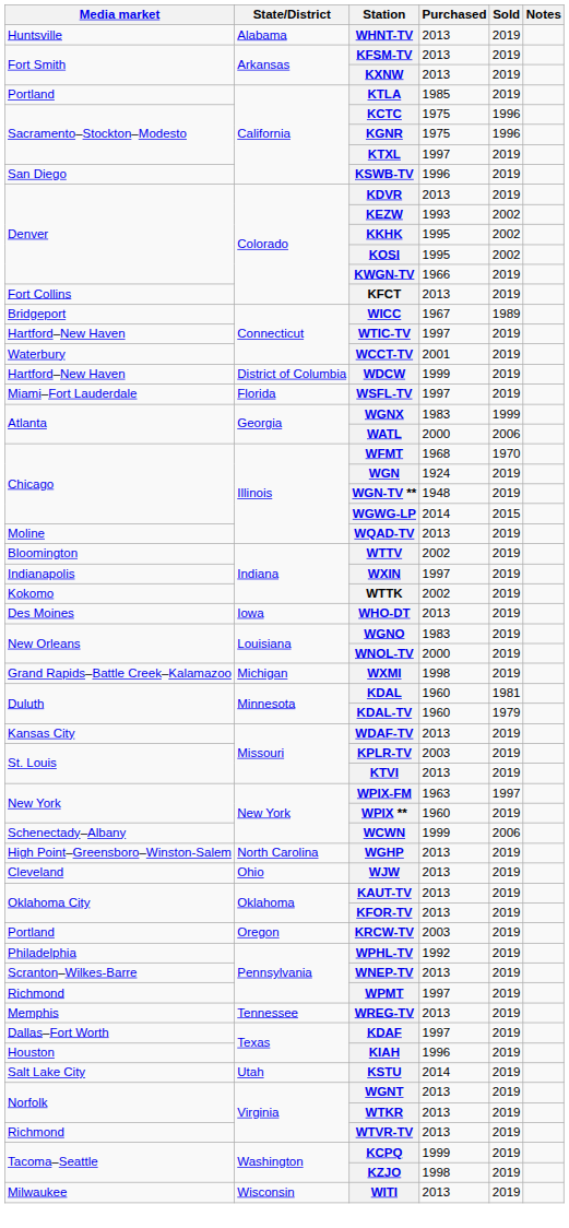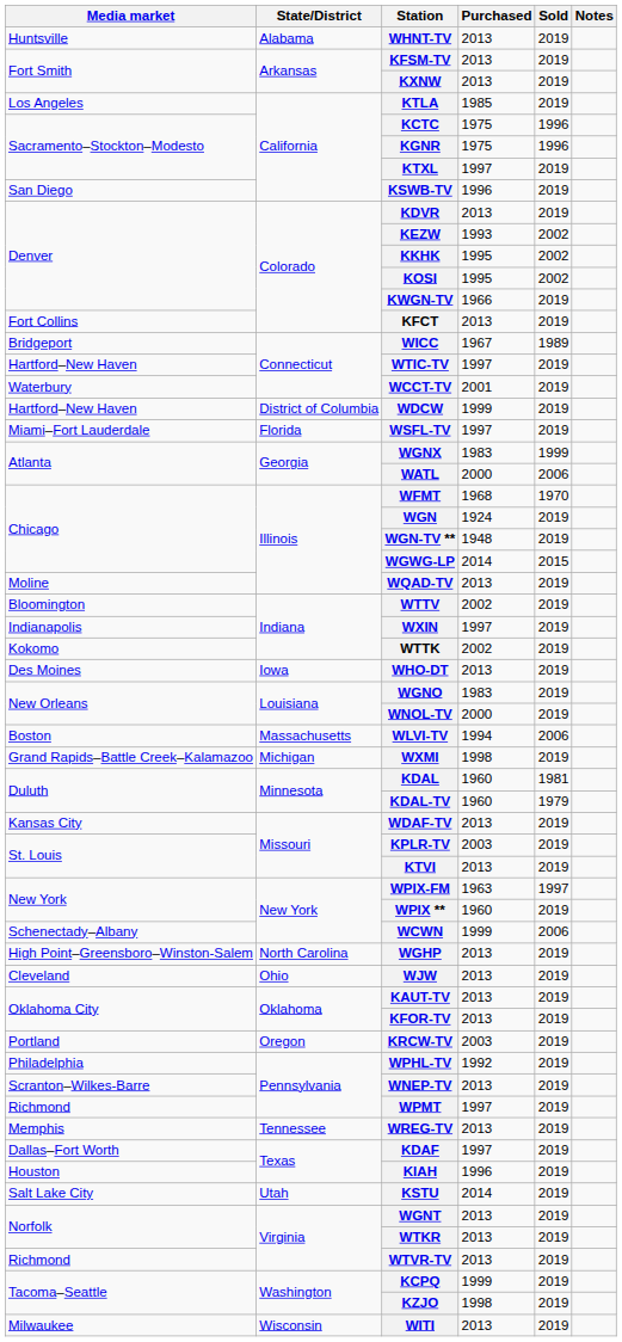 <table class="wikitable sortable">
 <tr>
 <th scope="col"><a href='#'>Media market</a></th>
 <th scope="col">State/District</th>
 <th scope="col">Station</th>
 <th scope="col">Purchased</th>
 <th scope="col">Sold</th>
 <th scope="col" class="unsortable">Notes</th>
 </tr>
 <tr>
 <td><a href='#'>Huntsville</a></td>
 <td><a href='#'>Alabama</a></td>
 <th scope="row"><a href='#'>WHNT-TV</a></th>
 <td>2013</td>
 <td>2019</td>
 <td></td>
 </tr>
 <tr>
 <td rowspan="2"><a href='#'>Fort Smith</a></td>
 <td rowspan="2"><a href='#'>Arkansas</a></td>
 <th scope="row"><a href='#'>KFSM-TV</a></th>
 <td>2013</td>
 <td>2019</td>
 <td></td>
 </tr>
 <tr>
 <th scope="row"><a href='#'>KXNW</a></th>
 <td>2013</td>
 <td>2019</td>
 <td></td>
 </tr>
 <tr>
-<td><a href='#'>Portland</a></td>
+<td><a href='#'>Los Angeles</a></td>
 <td rowspan="5"><a href='#'>California</a></td>
 <th scope="row"><a href='#'>KTLA</a></th>
 <td>1985</td>
 <td>2019</td>
 <td></td>
 </tr>
 <tr>
 <td rowspan="3"><a href='#'>Sacramento</a>–<a href='#'>Stockton</a>–<a href='#'>Modesto</a></td>
 <th scope="row"><a href='#'>KCTC</a></th>
 <td>1975</td>
 <td>1996</td>
 <td></td>
 </tr>
 <tr>
 <th scope="row"><a href='#'>KGNR</a></th>
 <td>1975</td>
 <td>1996</td>
 <td></td>
 </tr>
 <tr>
 <th scope="row"><a href='#'>KTXL</a></th>
 <td>1997</td>
 <td>2019</td>
 <td></td>
 </tr>
 <tr>
 <td><a href='#'>San Diego</a></td>
 <th scope="row"><a href='#'>KSWB-TV</a></th>
 <td>1996</td>
 <td>2019</td>
 <td></td>
 </tr>
 <tr>
 <td rowspan="5"><a href='#'>Denver</a></td>
 <td rowspan="6"><a href='#'>Colorado</a></td>
 <th scope="row"><a href='#'>KDVR</a></th>
 <td>2013</td>
 <td>2019</td>
 <td></td>
 </tr>
 <tr>
 <th scope="row"><a href='#'>KEZW</a></th>
 <td>1993</td>
 <td>2002</td>
 <td></td>
 </tr>
 <tr>
 <th scope="row"><a href='#'>KKHK</a></th>
 <td>1995</td>
 <td>2002</td>
 <td></td>
 </tr>
 <tr>
 <th scope="row"><a href='#'>KOSI</a></th>
 <td>1995</td>
 <td>2002</td>
 <td></td>
 </tr>
 <tr>
 <th scope="row"><a href='#'>KWGN-TV</a></th>
 <td>1966</td>
 <td>2019</td>
 <td></td>
 </tr>
 <tr>
 <td><a href='#'>Fort Collins</a></td>
 <th scope="row">KFCT</th>
 <td>2013</td>
 <td>2019</td>
 <td></td>
 </tr>
 <tr>
 <td><a href='#'>Bridgeport</a></td>
 <td rowspan="3"><a href='#'>Connecticut</a></td>
 <th scope="row"><a href='#'>WICC</a></th>
 <td>1967</td>
 <td>1989</td>
 <td></td>
 </tr>
 <tr>
 <td><a href='#'>Hartford</a>–<a href='#'>New Haven</a></td>
 <th scope="row"><a href='#'>WTIC-TV</a></th>
 <td>1997</td>
 <td>2019</td>
 <td></td>
 </tr>
 <tr>
 <td><a href='#'>Waterbury</a></td>
 <th scope="row"><a href='#'>WCCT-TV</a></th>
 <td>2001</td>
 <td>2019</td>
 <td></td>
 </tr>
 <tr>
 <td><a href='#'>Hartford</a>–<a href='#'>New Haven</a></td>
 <td><a href='#'>District of Columbia</a></td>
 <th scope="row"><a href='#'>WDCW</a></th>
 <td>1999</td>
 <td>2019</td>
 <td></td>
 </tr>
 <tr>
 <td><a href='#'>Miami</a>–<a href='#'>Fort Lauderdale</a></td>
 <td><a href='#'>Florida</a></td>
 <th scope="row"><a href='#'>WSFL-TV</a></th>
 <td>1997</td>
 <td>2019</td>
 <td></td>
 </tr>
 <tr>
 <td rowspan="2"><a href='#'>Atlanta</a></td>
 <td rowspan="2"><a href='#'>Georgia</a></td>
 <th scope="row"><a href='#'>WGNX</a></th>
 <td>1983</td>
 <td>1999</td>
 <td></td>
 </tr>
 <tr>
 <th scope="row"><a href='#'>WATL</a></th>
 <td>2000</td>
 <td>2006</td>
 <td></td>
 </tr>
 <tr>
 <td rowspan="4"><a href='#'>Chicago</a></td>
 <td rowspan="5"><a href='#'>Illinois</a></td>
 <th scope="row"><a href='#'>WFMT</a></th>
 <td>1968</td>
 <td>1970</td>
 <td></td>
 </tr>
 <tr>
 <th scope="row"><a href='#'>WGN</a></th>
 <td>1924</td>
 <td>2019</td>
 <td></td>
 </tr>
 <tr>
 <th scope="row"><a href='#'>WGN-TV</a> **</th>
 <td>1948</td>
 <td>2019</td>
 <td></td>
 </tr>
 <tr>
 <th scope="row"><a href='#'>WGWG-LP</a></th>
 <td>2014</td>
 <td>2015</td>
 <td></td>
 </tr>
 <tr>
 <td><a href='#'>Moline</a></td>
 <th scope="row"><a href='#'>WQAD-TV</a></th>
 <td>2013</td>
 <td>2019</td>
 <td></td>
 </tr>
 <tr>
 <td><a href='#'>Bloomington</a></td>
 <td rowspan="3"><a href='#'>Indiana</a></td>
 <th scope="row"><a href='#'>WTTV</a></th>
 <td>2002</td>
 <td>2019</td>
 <td></td>
 </tr>
 <tr>
 <td><a href='#'>Indianapolis</a></td>
 <th scope="row"><a href='#'>WXIN</a></th>
 <td>1997</td>
 <td>2019</td>
 <td></td>
 </tr>
 <tr>
 <td><a href='#'>Kokomo</a></td>
 <th scope="row">WTTK</th>
 <td>2002</td>
 <td>2019</td>
 <td></td>
 </tr>
 <tr>
 <td><a href='#'>Des Moines</a></td>
 <td><a href='#'>Iowa</a></td>
 <th scope="row"><a href='#'>WHO-DT</a></th>
 <td>2013</td>
 <td>2019</td>
 <td></td>
 </tr>
 <tr>
 <td rowspan="2"><a href='#'>New Orleans</a></td>
 <td rowspan="2"><a href='#'>Louisiana</a></td>
 <th scope="row"><a href='#'>WGNO</a></th>
 <td>1983</td>
 <td>2019</td>
 <td></td>
 </tr>
 <tr>
 <th scope="row"><a href='#'>WNOL-TV</a></th>
 <td>2000</td>
 <td>2019</td>
 <td></td>
 </tr>
 <tr>
+<td><a href='#'>Boston</a></td>
+<td><a href='#'>Massachusetts</a></td>
+<th scope="row"><a href='#'>WLVI-TV</a></th>
+<td>1994</td>
+<td>2006</td>
+<td></td>
+</tr>
+<tr>
 <td><a href='#'>Grand Rapids</a>–<a href='#'>Battle Creek</a>–<a href='#'>Kalamazoo</a></td>
 <td><a href='#'>Michigan</a></td>
 <th scope="row"><a href='#'>WXMI</a></th>
 <td>1998</td>
 <td>2019</td>
 <td></td>
 </tr>
 <tr>
 <td rowspan="2"><a href='#'>Duluth</a></td>
 <td rowspan="2"><a href='#'>Minnesota</a></td>
 <th scope="row"><a href='#'>KDAL</a></th>
 <td>1960</td>
 <td>1981</td>
 <td></td>
 </tr>
 <tr>
 <th scope="row"><a href='#'>KDAL-TV</a></th>
 <td>1960</td>
 <td>1979</td>
 <td></td>
 </tr>
 <tr>
 <td><a href='#'>Kansas City</a></td>
 <td rowspan="3"><a href='#'>Missouri</a></td>
 <th scope="row"><a href='#'>WDAF-TV</a></th>
 <td>2013</td>
 <td>2019</td>
 <td></td>
 </tr>
 <tr>
 <td rowspan="2"><a href='#'>St. Louis</a></td>
 <th scope="row"><a href='#'>KPLR-TV</a></th>
 <td>2003</td>
 <td>2019</td>
 <td></td>
 </tr>
 <tr>
 <th scope="row"><a href='#'>KTVI</a></th>
 <td>2013</td>
 <td>2019</td>
 <td></td>
 </tr>
 <tr>
 <td rowspan="2"><a href='#'>New York</a></td>
 <td rowspan="3"><a href='#'>New York</a></td>
 <th scope="row"><a href='#'>WPIX-FM</a></th>
 <td>1963</td>
 <td>1997</td>
 <td></td>
 </tr>
 <tr>
 <th scope="row"><a href='#'>WPIX</a> **</th>
 <td>1960</td>
 <td>2019</td>
 <td></td>
 </tr>
 <tr>
 <td><a href='#'>Schenectady</a>–<a href='#'>Albany</a></td>
 <th scope="row"><a href='#'>WCWN</a></th>
 <td>1999</td>
 <td>2006</td>
 <td></td>
 </tr>
 <tr>
 <td><a href='#'>High Point</a>–<a href='#'>Greensboro</a>–<a href='#'>Winston-Salem</a></td>
 <td><a href='#'>North Carolina</a></td>
 <th scope="row"><a href='#'>WGHP</a></th>
 <td>2013</td>
 <td>2019</td>
 <td></td>
 </tr>
 <tr>
 <td><a href='#'>Cleveland</a></td>
 <td><a href='#'>Ohio</a></td>
 <th scope="row"><a href='#'>WJW</a></th>
 <td>2013</td>
 <td>2019</td>
 <td></td>
 </tr>
 <tr>
 <td rowspan="2"><a href='#'>Oklahoma City</a></td>
 <td rowspan="2"><a href='#'>Oklahoma</a></td>
 <th scope="row"><a href='#'>KAUT-TV</a></th>
 <td>2013</td>
 <td>2019</td>
 <td></td>
 </tr>
 <tr>
 <th scope="row"><a href='#'>KFOR-TV</a></th>
 <td>2013</td>
 <td>2019</td>
 <td></td>
 </tr>
 <tr>
 <td><a href='#'>Portland</a></td>
 <td><a href='#'>Oregon</a></td>
 <th scope="row"><a href='#'>KRCW-TV</a></th>
 <td>2003</td>
 <td>2019</td>
 <td></td>
 </tr>
 <tr>
 <td><a href='#'>Philadelphia</a></td>
 <td rowspan="3"><a href='#'>Pennsylvania</a></td>
 <th scope="row"><a href='#'>WPHL-TV</a></th>
 <td>1992</td>
 <td>2019</td>
 <td></td>
 </tr>
 <tr>
 <td><a href='#'>Scranton</a>–<a href='#'>Wilkes-Barre</a></td>
 <th scope="row"><a href='#'>WNEP-TV</a></th>
 <td>2013</td>
 <td>2019</td>
 <td></td>
 </tr>
 <tr>
 <td><a href='#'>Richmond</a></td>
 <th scope="row"><a href='#'>WPMT</a></th>
 <td>1997</td>
 <td>2019</td>
 <td></td>
 </tr>
 <tr>
 <td><a href='#'>Memphis</a></td>
 <td><a href='#'>Tennessee</a></td>
 <th scope="row"><a href='#'>WREG-TV</a></th>
 <td>2013</td>
 <td>2019</td>
 <td></td>
 </tr>
 <tr>
 <td><a href='#'>Dallas</a>–<a href='#'>Fort Worth</a></td>
 <td rowspan="2"><a href='#'>Texas</a></td>
 <th scope="row"><a href='#'>KDAF</a></th>
 <td>1997</td>
 <td>2019</td>
 <td></td>
 </tr>
 <tr>
 <td><a href='#'>Houston</a></td>
 <th scope="row"><a href='#'>KIAH</a></th>
 <td>1996</td>
 <td>2019</td>
 <td></td>
 </tr>
 <tr>
 <td><a href='#'>Salt Lake City</a></td>
 <td><a href='#'>Utah</a></td>
 <th scope="row"><a href='#'>KSTU</a></th>
 <td>2014</td>
 <td>2019</td>
 <td></td>
 </tr>
 <tr>
 <td rowspan="2"><a href='#'>Norfolk</a></td>
 <td rowspan="3"><a href='#'>Virginia</a></td>
 <th scope="row"><a href='#'>WGNT</a></th>
 <td>2013</td>
 <td>2019</td>
 <td></td>
 </tr>
 <tr>
 <th scope="row"><a href='#'>WTKR</a></th>
 <td>2013</td>
 <td>2019</td>
 <td></td>
 </tr>
 <tr>
 <td><a href='#'>Richmond</a></td>
 <th scope="row"><a href='#'>WTVR-TV</a></th>
 <td>2013</td>
 <td>2019</td>
 <td></td>
 </tr>
 <tr>
 <td rowspan="2"><a href='#'>Tacoma</a>–<a href='#'>Seattle</a></td>
 <td rowspan="2"><a href='#'>Washington</a></td>
 <th scope="row"><a href='#'>KCPQ</a></th>
 <td>1999</td>
 <td>2019</td>
 <td></td>
 </tr>
 <tr>
 <th scope="row"><a href='#'>KZJO</a></th>
 <td>1998</td>
 <td>2019</td>
 <td></td>
 </tr>
 <tr>
 <td><a href='#'>Milwaukee</a></td>
 <td><a href='#'>Wisconsin</a></td>
 <th scope="row"><a href='#'>WITI</a></th>
 <td>2013</td>
 <td>2019</td>
 <td></td>
 </tr>
 </table>
